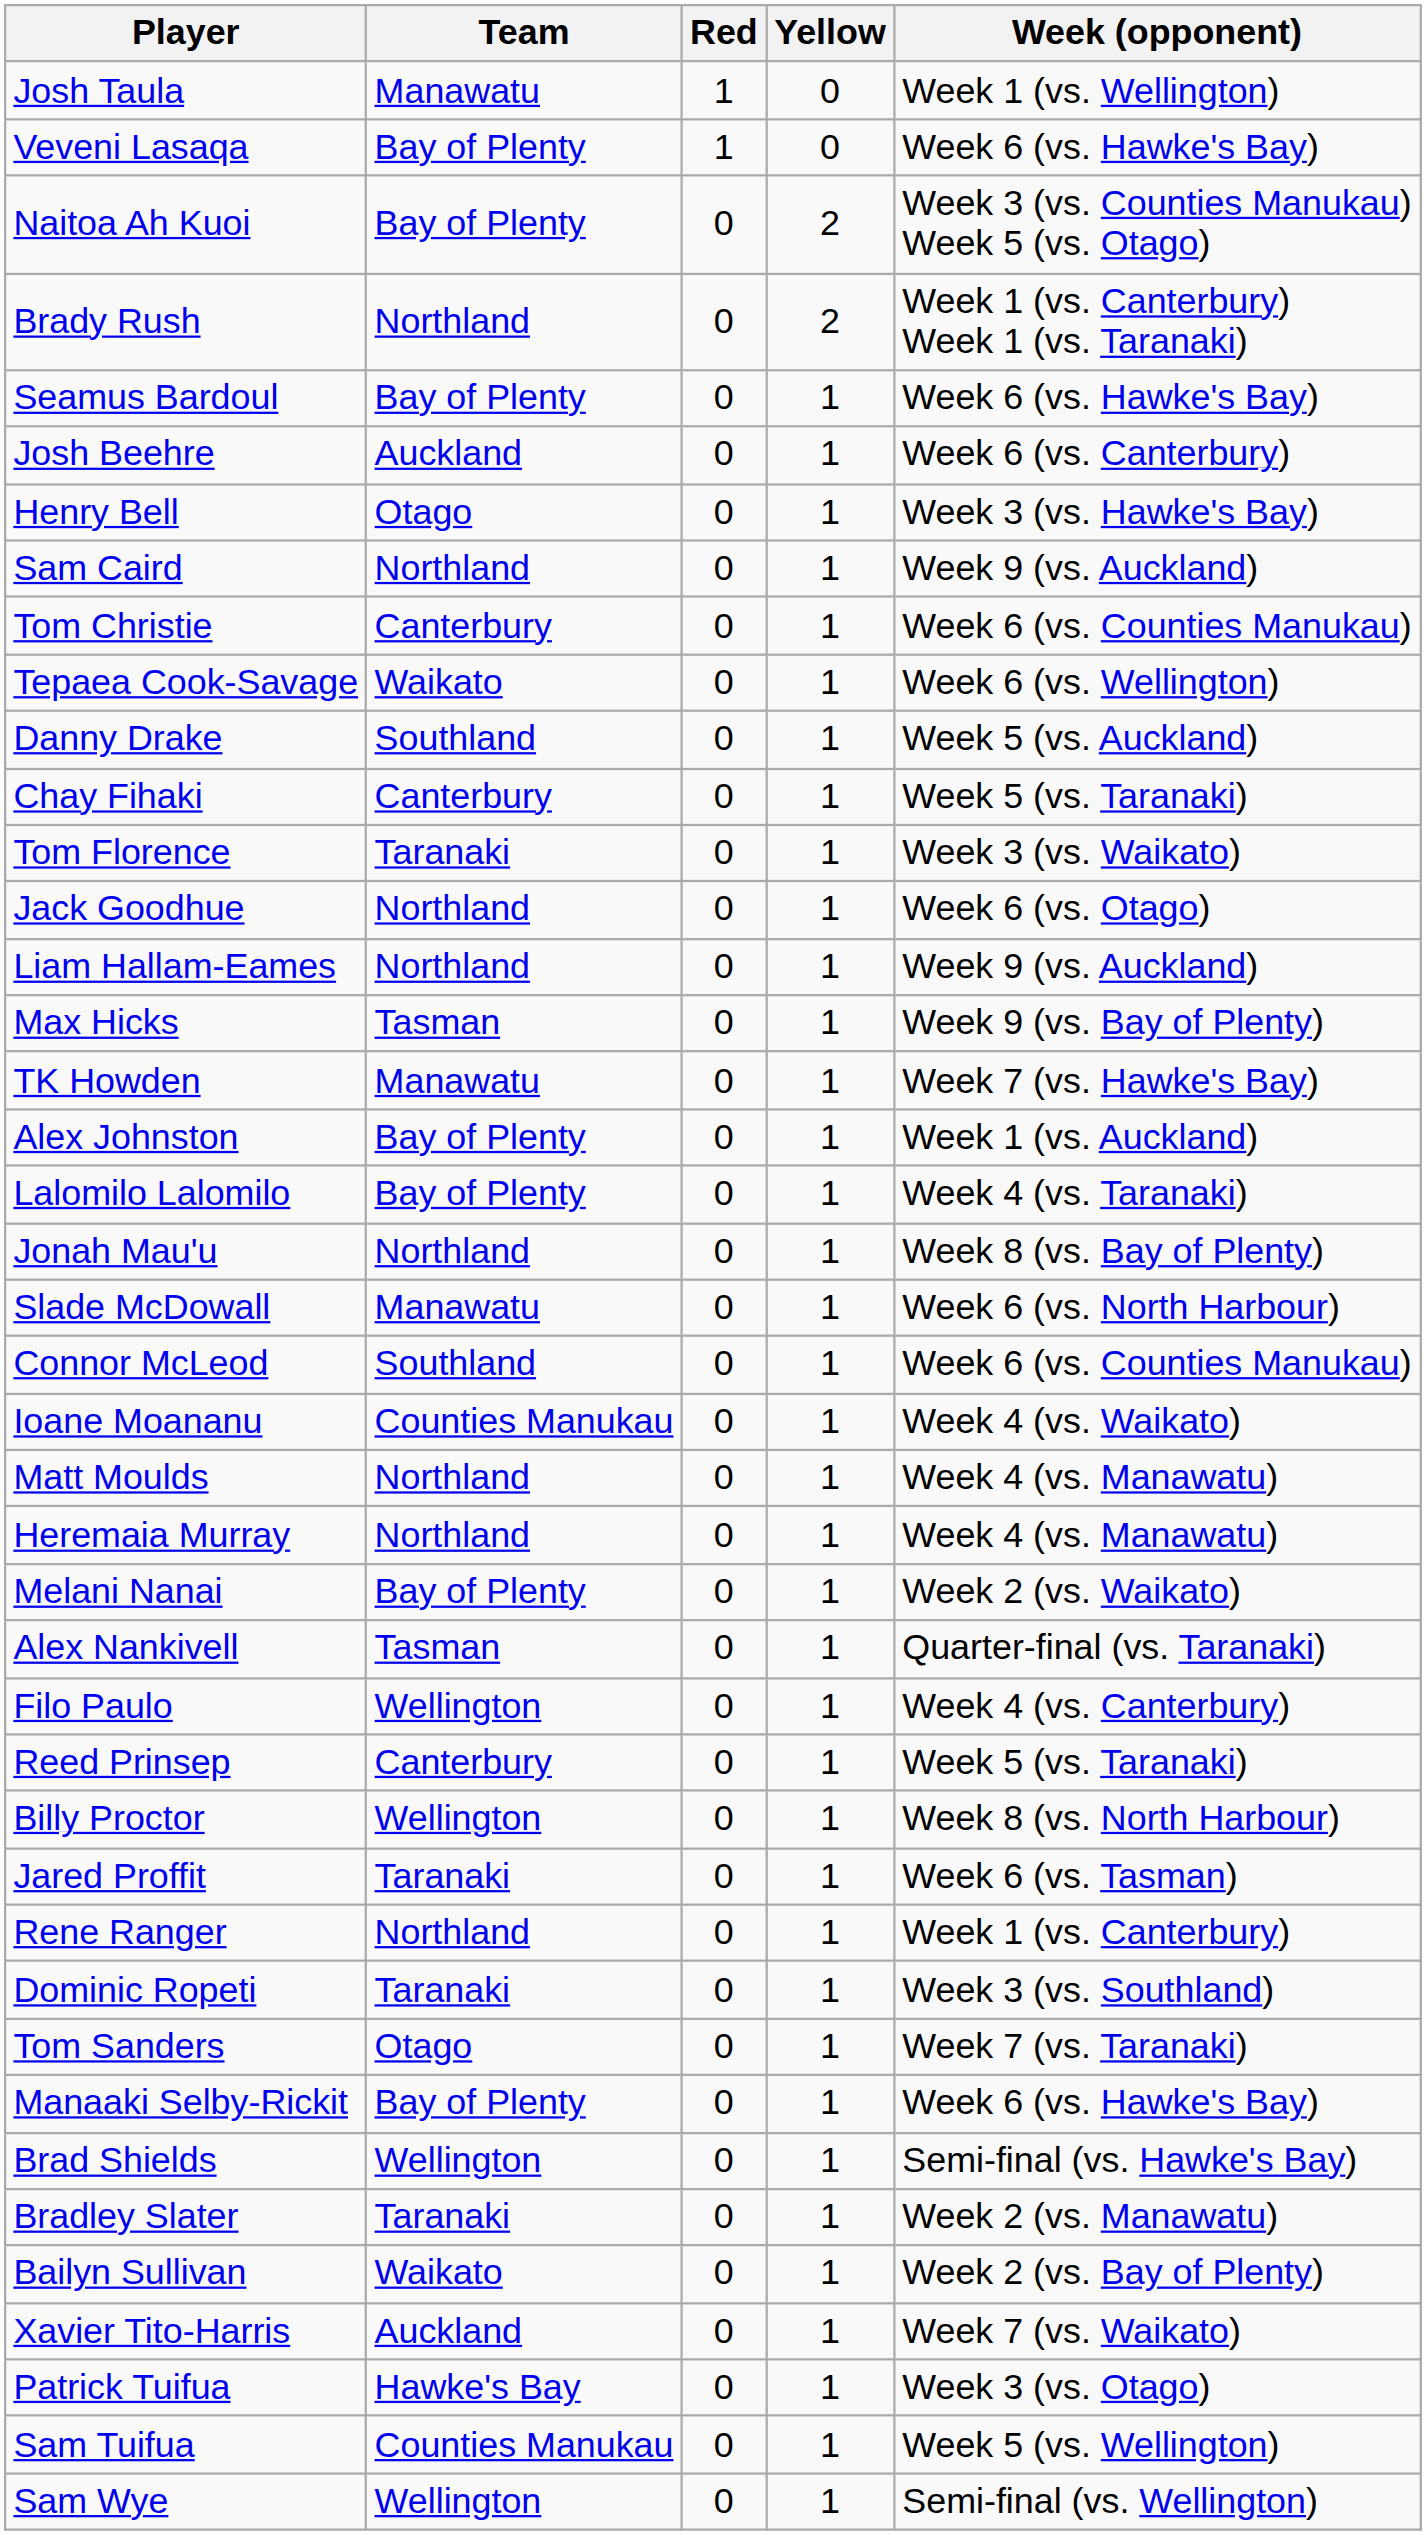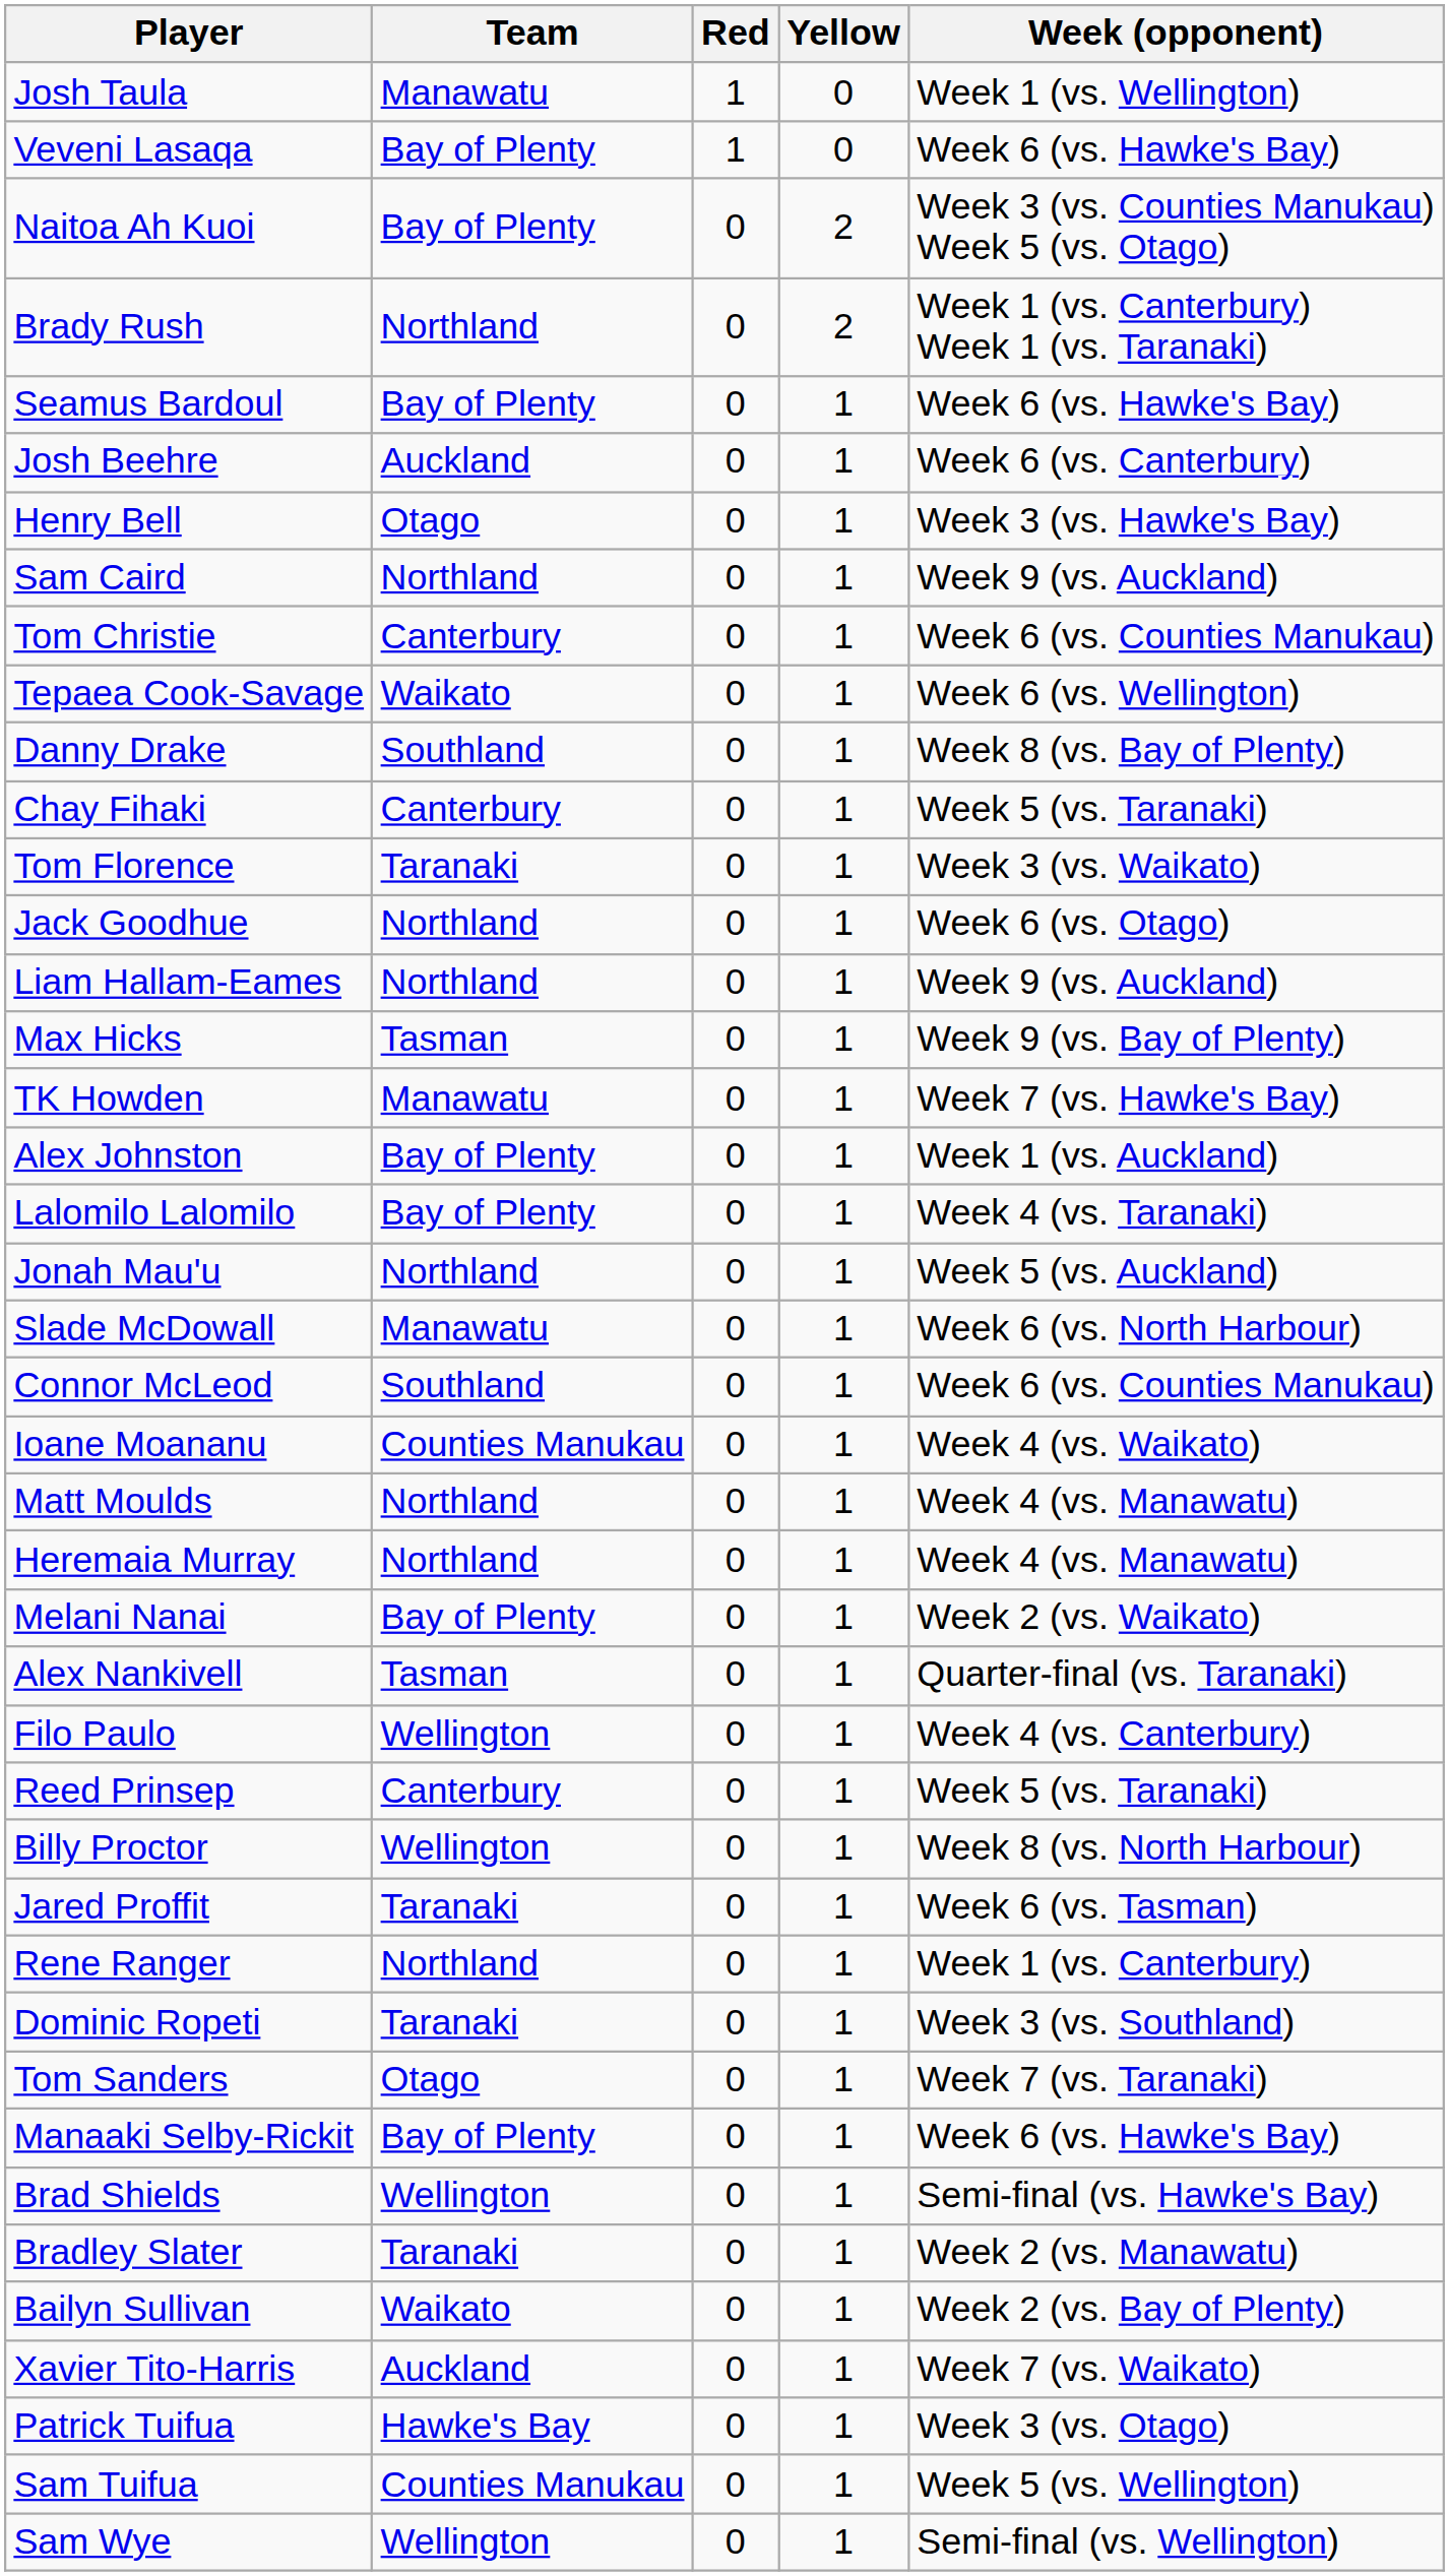 <table class="wikitable" style="text-align:center">
 <tr>
 <th>Player</th>
 <th>Team</th>
 <th> Red</th>
 <th> Yellow</th>
 <th>Week (opponent)</th>
 </tr>
 <tr>
 <td style="text-align:left"><a href='#'>Josh Taula</a></td>
 <td style="text-align:left"><a href='#'>Manawatu</a></td>
 <td>1</td>
 <td>0</td>
 <td style="text-align:left"> Week 1 (vs. <a href='#'>Wellington</a>)</td>
 </tr>
 <tr>
 <td style="text-align:left"><a href='#'>Veveni Lasaqa</a></td>
 <td style="text-align:left"><a href='#'>Bay of Plenty</a></td>
 <td>1</td>
 <td>0</td>
 <td style="text-align:left"> Week 6 (vs. <a href='#'>Hawke's Bay</a>)</td>
 </tr>
 <tr>
 <td style="text-align:left"><a href='#'>Naitoa Ah Kuoi</a></td>
 <td style="text-align:left"><a href='#'>Bay of Plenty</a></td>
 <td>0</td>
 <td>2</td>
 <td style="text-align:left"> Week 3 (vs. <a href='#'>Counties Manukau</a>)<br> Week 5 (vs. <a href='#'>Otago</a>)</td>
 </tr>
 <tr>
 <td style="text-align:left"><a href='#'>Brady Rush</a></td>
 <td style="text-align:left"><a href='#'>Northland</a></td>
 <td>0</td>
 <td>2</td>
 <td style="text-align:left"> Week 1 (vs. <a href='#'>Canterbury</a>)<br> Week 1 (vs. <a href='#'>Taranaki</a>)</td>
 </tr>
 <tr>
 <td style="text-align:left"><a href='#'>Seamus Bardoul</a></td>
 <td style="text-align:left"><a href='#'>Bay of Plenty</a></td>
 <td>0</td>
 <td>1</td>
 <td style="text-align:left"> Week 6 (vs. <a href='#'>Hawke's Bay</a>)</td>
 </tr>
 <tr>
 <td style="text-align:left"><a href='#'>Josh Beehre</a></td>
 <td style="text-align:left"><a href='#'>Auckland</a></td>
 <td>0</td>
 <td>1</td>
 <td style="text-align:left"> Week 6 (vs. <a href='#'>Canterbury</a>)</td>
 </tr>
 <tr>
 <td style="text-align:left"><a href='#'>Henry Bell</a></td>
 <td style="text-align:left"><a href='#'>Otago</a></td>
 <td>0</td>
 <td>1</td>
 <td style="text-align:left"> Week 3 (vs. <a href='#'>Hawke's Bay</a>)</td>
 </tr>
 <tr>
 <td style="text-align:left"><a href='#'>Sam Caird</a></td>
 <td style="text-align:left"><a href='#'>Northland</a></td>
 <td>0</td>
 <td>1</td>
 <td style="text-align:left"> Week 9 (vs. <a href='#'>Auckland</a>)</td>
 </tr>
 <tr>
 <td style="text-align:left"><a href='#'>Tom Christie</a></td>
 <td style="text-align:left"><a href='#'>Canterbury</a></td>
 <td>0</td>
 <td>1</td>
 <td style="text-align:left"> Week 6 (vs. <a href='#'>Counties Manukau</a>)</td>
 </tr>
 <tr>
 <td style="text-align:left"><a href='#'>Tepaea Cook-Savage</a></td>
 <td style="text-align:left"><a href='#'>Waikato</a></td>
 <td>0</td>
 <td>1</td>
 <td style="text-align:left"> Week 6 (vs. <a href='#'>Wellington</a>)</td>
 </tr>
 <tr>
 <td style="text-align:left"><a href='#'>Danny Drake</a></td>
 <td style="text-align:left"><a href='#'>Southland</a></td>
 <td>0</td>
 <td>1</td>
-<td style="text-align:left"> Week 5 (vs. <a href='#'>Auckland</a>)</td>
+<td style="text-align:left"> Week 8 (vs. <a href='#'>Bay of Plenty</a>)</td>
 </tr>
 <tr>
 <td style="text-align:left"><a href='#'>Chay Fihaki</a></td>
 <td style="text-align:left"><a href='#'>Canterbury</a></td>
 <td>0</td>
 <td>1</td>
 <td style="text-align:left"> Week 5 (vs. <a href='#'>Taranaki</a>)</td>
 </tr>
 <tr>
 <td style="text-align:left"><a href='#'>Tom Florence</a></td>
 <td style="text-align:left"><a href='#'>Taranaki</a></td>
 <td>0</td>
 <td>1</td>
 <td style="text-align:left"> Week 3 (vs. <a href='#'>Waikato</a>)</td>
 </tr>
 <tr>
 <td style="text-align:left"><a href='#'>Jack Goodhue</a></td>
 <td style="text-align:left"><a href='#'>Northland</a></td>
 <td>0</td>
 <td>1</td>
 <td style="text-align:left"> Week 6 (vs. <a href='#'>Otago</a>)</td>
 </tr>
 <tr>
 <td style="text-align:left"><a href='#'>Liam Hallam-Eames</a></td>
 <td style="text-align:left"><a href='#'>Northland</a></td>
 <td>0</td>
 <td>1</td>
 <td style="text-align:left"> Week 9 (vs. <a href='#'>Auckland</a>)</td>
 </tr>
 <tr>
 <td style="text-align:left"><a href='#'>Max Hicks</a></td>
 <td style="text-align:left"><a href='#'>Tasman</a></td>
 <td>0</td>
 <td>1</td>
 <td style="text-align:left"> Week 9 (vs. <a href='#'>Bay of Plenty</a>)</td>
 </tr>
 <tr>
 <td style="text-align:left"><a href='#'>TK Howden</a></td>
 <td style="text-align:left"><a href='#'>Manawatu</a></td>
 <td>0</td>
 <td>1</td>
 <td style="text-align:left"> Week 7 (vs. <a href='#'>Hawke's Bay</a>)</td>
 </tr>
 <tr>
 <td style="text-align:left"><a href='#'>Alex Johnston</a></td>
 <td style="text-align:left"><a href='#'>Bay of Plenty</a></td>
 <td>0</td>
 <td>1</td>
 <td style="text-align:left"> Week 1 (vs. <a href='#'>Auckland</a>)</td>
 </tr>
 <tr>
 <td style="text-align:left"><a href='#'>Lalomilo Lalomilo</a></td>
 <td style="text-align:left"><a href='#'>Bay of Plenty</a></td>
 <td>0</td>
 <td>1</td>
 <td style="text-align:left"> Week 4 (vs. <a href='#'>Taranaki</a>)</td>
 </tr>
 <tr>
 <td style="text-align:left"><a href='#'>Jonah Mau'u</a></td>
 <td style="text-align:left"><a href='#'>Northland</a></td>
 <td>0</td>
 <td>1</td>
-<td style="text-align:left"> Week 8 (vs. <a href='#'>Bay of Plenty</a>)</td>
+<td style="text-align:left"> Week 5 (vs. <a href='#'>Auckland</a>)</td>
 </tr>
 <tr>
 <td style="text-align:left"><a href='#'>Slade McDowall</a></td>
 <td style="text-align:left"><a href='#'>Manawatu</a></td>
 <td>0</td>
 <td>1</td>
 <td style="text-align:left"> Week 6 (vs. <a href='#'>North Harbour</a>)</td>
 </tr>
 <tr>
 <td style="text-align:left"><a href='#'>Connor McLeod</a></td>
 <td style="text-align:left"><a href='#'>Southland</a></td>
 <td>0</td>
 <td>1</td>
 <td style="text-align:left"> Week 6 (vs. <a href='#'>Counties Manukau</a>)</td>
 </tr>
 <tr>
 <td style="text-align:left"><a href='#'>Ioane Moananu</a></td>
 <td style="text-align:left"><a href='#'>Counties Manukau</a></td>
 <td>0</td>
 <td>1</td>
 <td style="text-align:left"> Week 4 (vs. <a href='#'>Waikato</a>)</td>
 </tr>
 <tr>
 <td style="text-align:left"><a href='#'>Matt Moulds</a></td>
 <td style="text-align:left"><a href='#'>Northland</a></td>
 <td>0</td>
 <td>1</td>
 <td style="text-align:left"> Week 4 (vs. <a href='#'>Manawatu</a>)</td>
 </tr>
 <tr>
 <td style="text-align:left"><a href='#'>Heremaia Murray</a></td>
 <td style="text-align:left"><a href='#'>Northland</a></td>
 <td>0</td>
 <td>1</td>
 <td style="text-align:left"> Week 4 (vs. <a href='#'>Manawatu</a>)</td>
 </tr>
 <tr>
 <td style="text-align:left"><a href='#'>Melani Nanai</a></td>
 <td style="text-align:left"><a href='#'>Bay of Plenty</a></td>
 <td>0</td>
 <td>1</td>
 <td style="text-align:left"> Week 2 (vs. <a href='#'>Waikato</a>)</td>
 </tr>
 <tr>
 <td style="text-align:left"><a href='#'>Alex Nankivell</a></td>
 <td style="text-align:left"><a href='#'>Tasman</a></td>
 <td>0</td>
 <td>1</td>
 <td style="text-align:left"> Quarter-final (vs. <a href='#'>Taranaki</a>)</td>
 </tr>
 <tr>
 <td style="text-align:left"><a href='#'>Filo Paulo</a></td>
 <td style="text-align:left"><a href='#'>Wellington</a></td>
 <td>0</td>
 <td>1</td>
 <td style="text-align:left"> Week 4 (vs. <a href='#'>Canterbury</a>)</td>
 </tr>
 <tr>
 <td style="text-align:left"><a href='#'>Reed Prinsep</a></td>
 <td style="text-align:left"><a href='#'>Canterbury</a></td>
 <td>0</td>
 <td>1</td>
 <td style="text-align:left"> Week 5 (vs. <a href='#'>Taranaki</a>)</td>
 </tr>
 <tr>
 <td style="text-align:left"><a href='#'>Billy Proctor</a></td>
 <td style="text-align:left"><a href='#'>Wellington</a></td>
 <td>0</td>
 <td>1</td>
 <td style="text-align:left"> Week 8 (vs. <a href='#'>North Harbour</a>)</td>
 </tr>
 <tr>
 <td style="text-align:left"><a href='#'>Jared Proffit</a></td>
 <td style="text-align:left"><a href='#'>Taranaki</a></td>
 <td>0</td>
 <td>1</td>
 <td style="text-align:left"> Week 6 (vs. <a href='#'>Tasman</a>)</td>
 </tr>
 <tr>
 <td style="text-align:left"><a href='#'>Rene Ranger</a></td>
 <td style="text-align:left"><a href='#'>Northland</a></td>
 <td>0</td>
 <td>1</td>
 <td style="text-align:left"> Week 1 (vs. <a href='#'>Canterbury</a>)</td>
 </tr>
 <tr>
 <td style="text-align:left"><a href='#'>Dominic Ropeti</a></td>
 <td style="text-align:left"><a href='#'>Taranaki</a></td>
 <td>0</td>
 <td>1</td>
 <td style="text-align:left"> Week 3 (vs. <a href='#'>Southland</a>)</td>
 </tr>
 <tr>
 <td style="text-align:left"><a href='#'>Tom Sanders</a></td>
 <td style="text-align:left"><a href='#'>Otago</a></td>
 <td>0</td>
 <td>1</td>
 <td style="text-align:left"> Week 7 (vs. <a href='#'>Taranaki</a>)</td>
 </tr>
 <tr>
 <td style="text-align:left"><a href='#'>Manaaki Selby-Rickit</a></td>
 <td style="text-align:left"><a href='#'>Bay of Plenty</a></td>
 <td>0</td>
 <td>1</td>
 <td style="text-align:left"> Week 6 (vs. <a href='#'>Hawke's Bay</a>)</td>
 </tr>
 <tr>
 <td style="text-align:left"><a href='#'>Brad Shields</a></td>
 <td style="text-align:left"><a href='#'>Wellington</a></td>
 <td>0</td>
 <td>1</td>
 <td style="text-align:left"> Semi-final (vs. <a href='#'>Hawke's Bay</a>)</td>
 </tr>
 <tr>
 <td style="text-align:left"><a href='#'>Bradley Slater</a></td>
 <td style="text-align:left"><a href='#'>Taranaki</a></td>
 <td>0</td>
 <td>1</td>
 <td style="text-align:left"> Week 2 (vs. <a href='#'>Manawatu</a>)</td>
 </tr>
 <tr>
 <td style="text-align:left"><a href='#'>Bailyn Sullivan</a></td>
 <td style="text-align:left"><a href='#'>Waikato</a></td>
 <td>0</td>
 <td>1</td>
 <td style="text-align:left"> Week 2 (vs. <a href='#'>Bay of Plenty</a>)</td>
 </tr>
 <tr>
 <td style="text-align:left"><a href='#'>Xavier Tito-Harris</a></td>
 <td style="text-align:left"><a href='#'>Auckland</a></td>
 <td>0</td>
 <td>1</td>
 <td style="text-align:left"> Week 7 (vs. <a href='#'>Waikato</a>)</td>
 </tr>
 <tr>
 <td style="text-align:left"><a href='#'>Patrick Tuifua</a></td>
 <td style="text-align:left"><a href='#'>Hawke's Bay</a></td>
 <td>0</td>
 <td>1</td>
 <td style="text-align:left"> Week 3 (vs. <a href='#'>Otago</a>)</td>
 </tr>
 <tr>
 <td style="text-align:left"><a href='#'>Sam Tuifua</a></td>
 <td style="text-align:left"><a href='#'>Counties Manukau</a></td>
 <td>0</td>
 <td>1</td>
 <td style="text-align:left"> Week 5 (vs. <a href='#'>Wellington</a>)</td>
 </tr>
 <tr>
 <td style="text-align:left"><a href='#'>Sam Wye</a></td>
 <td style="text-align:left"><a href='#'>Wellington</a></td>
 <td>0</td>
 <td>1</td>
 <td style="text-align:left"> Semi-final (vs. <a href='#'>Wellington</a>)</td>
 </tr>
 </table>
